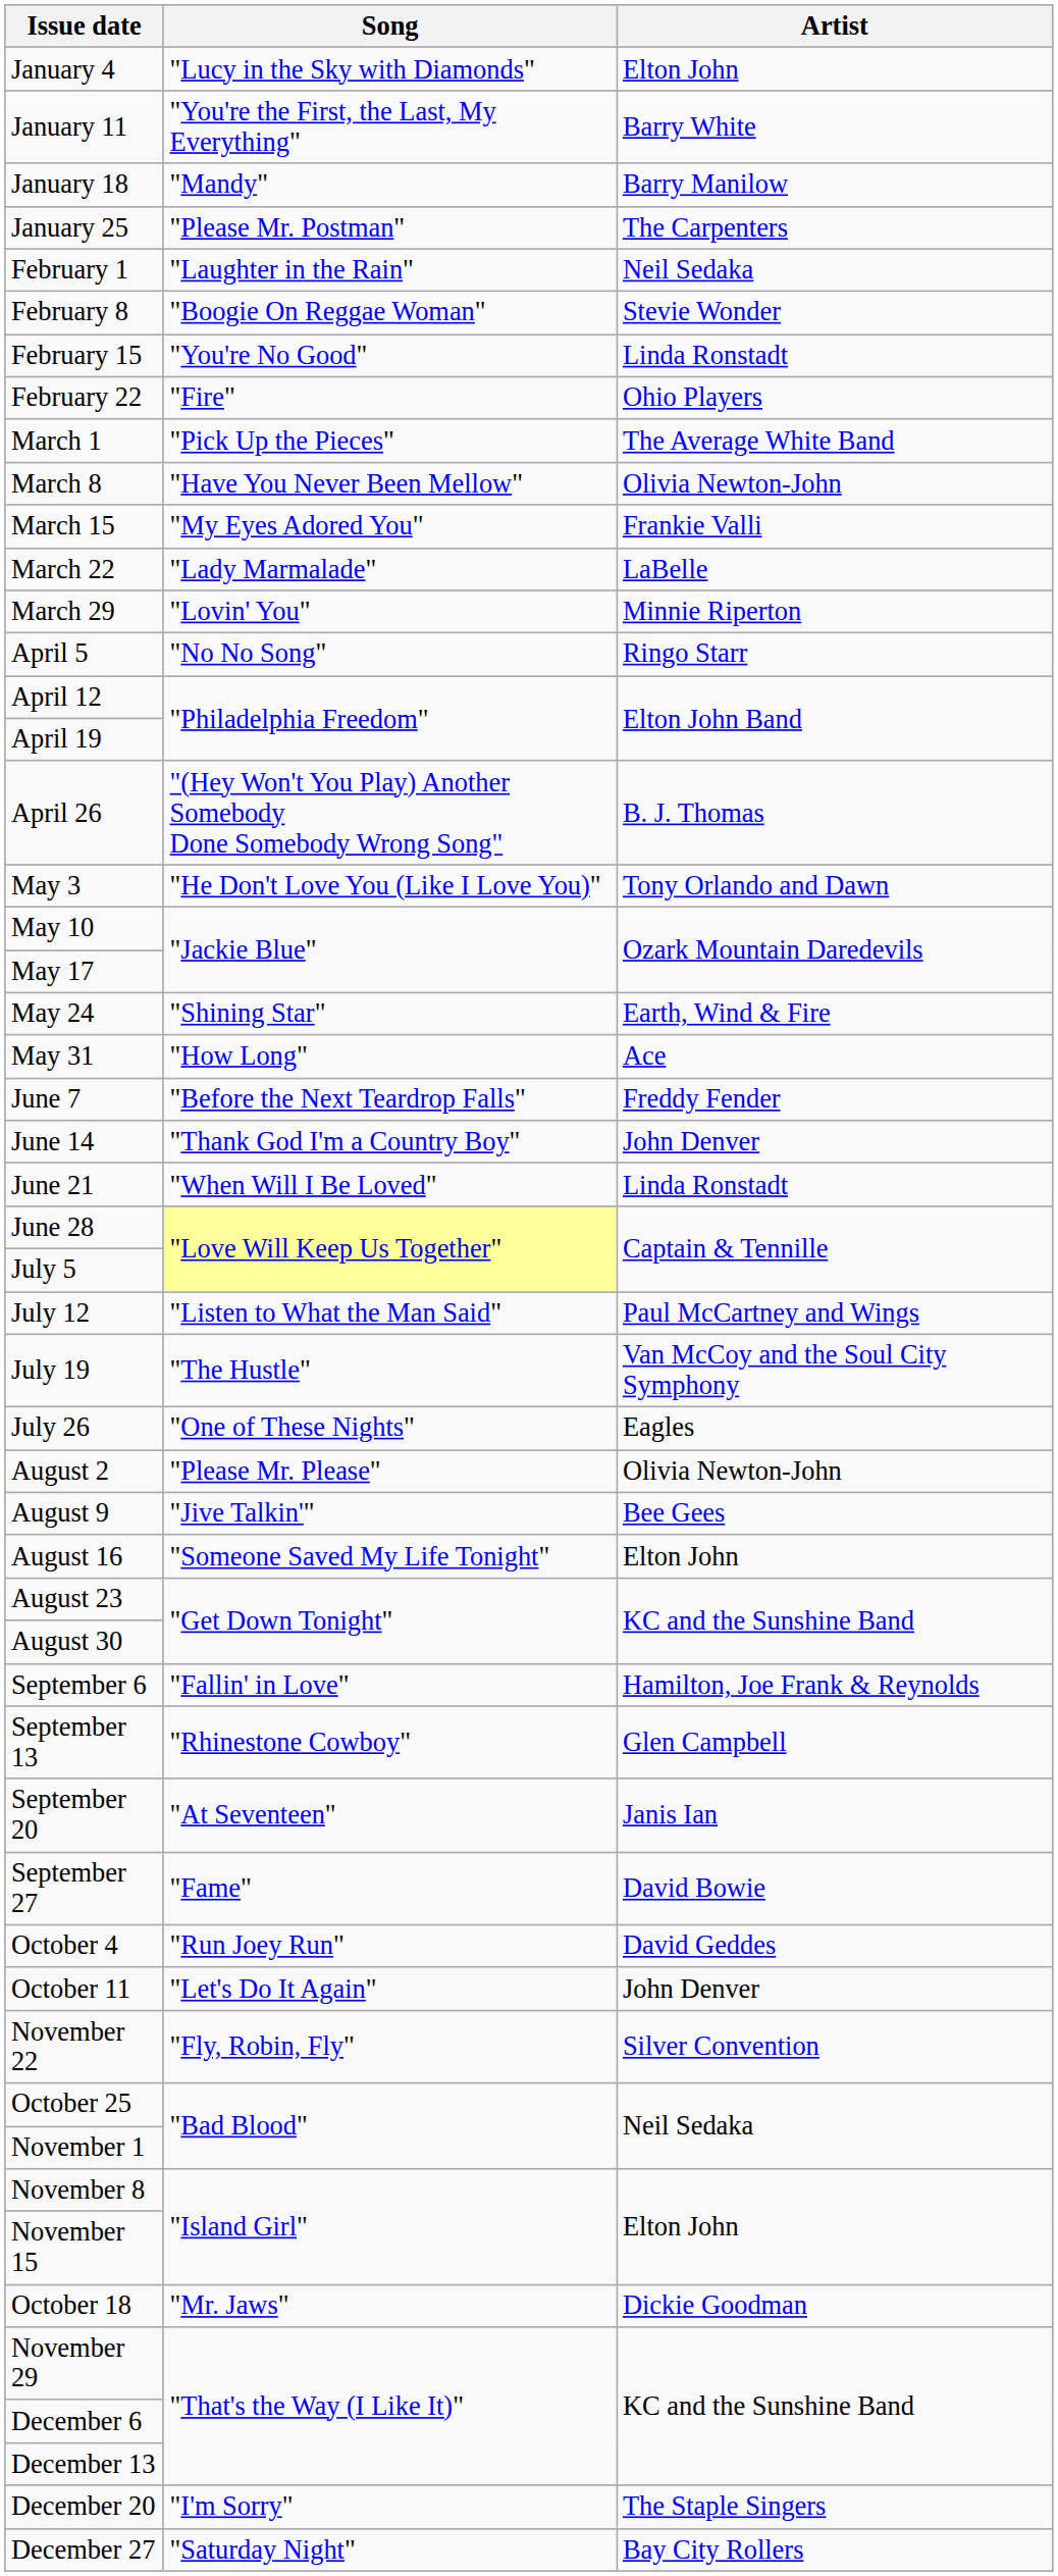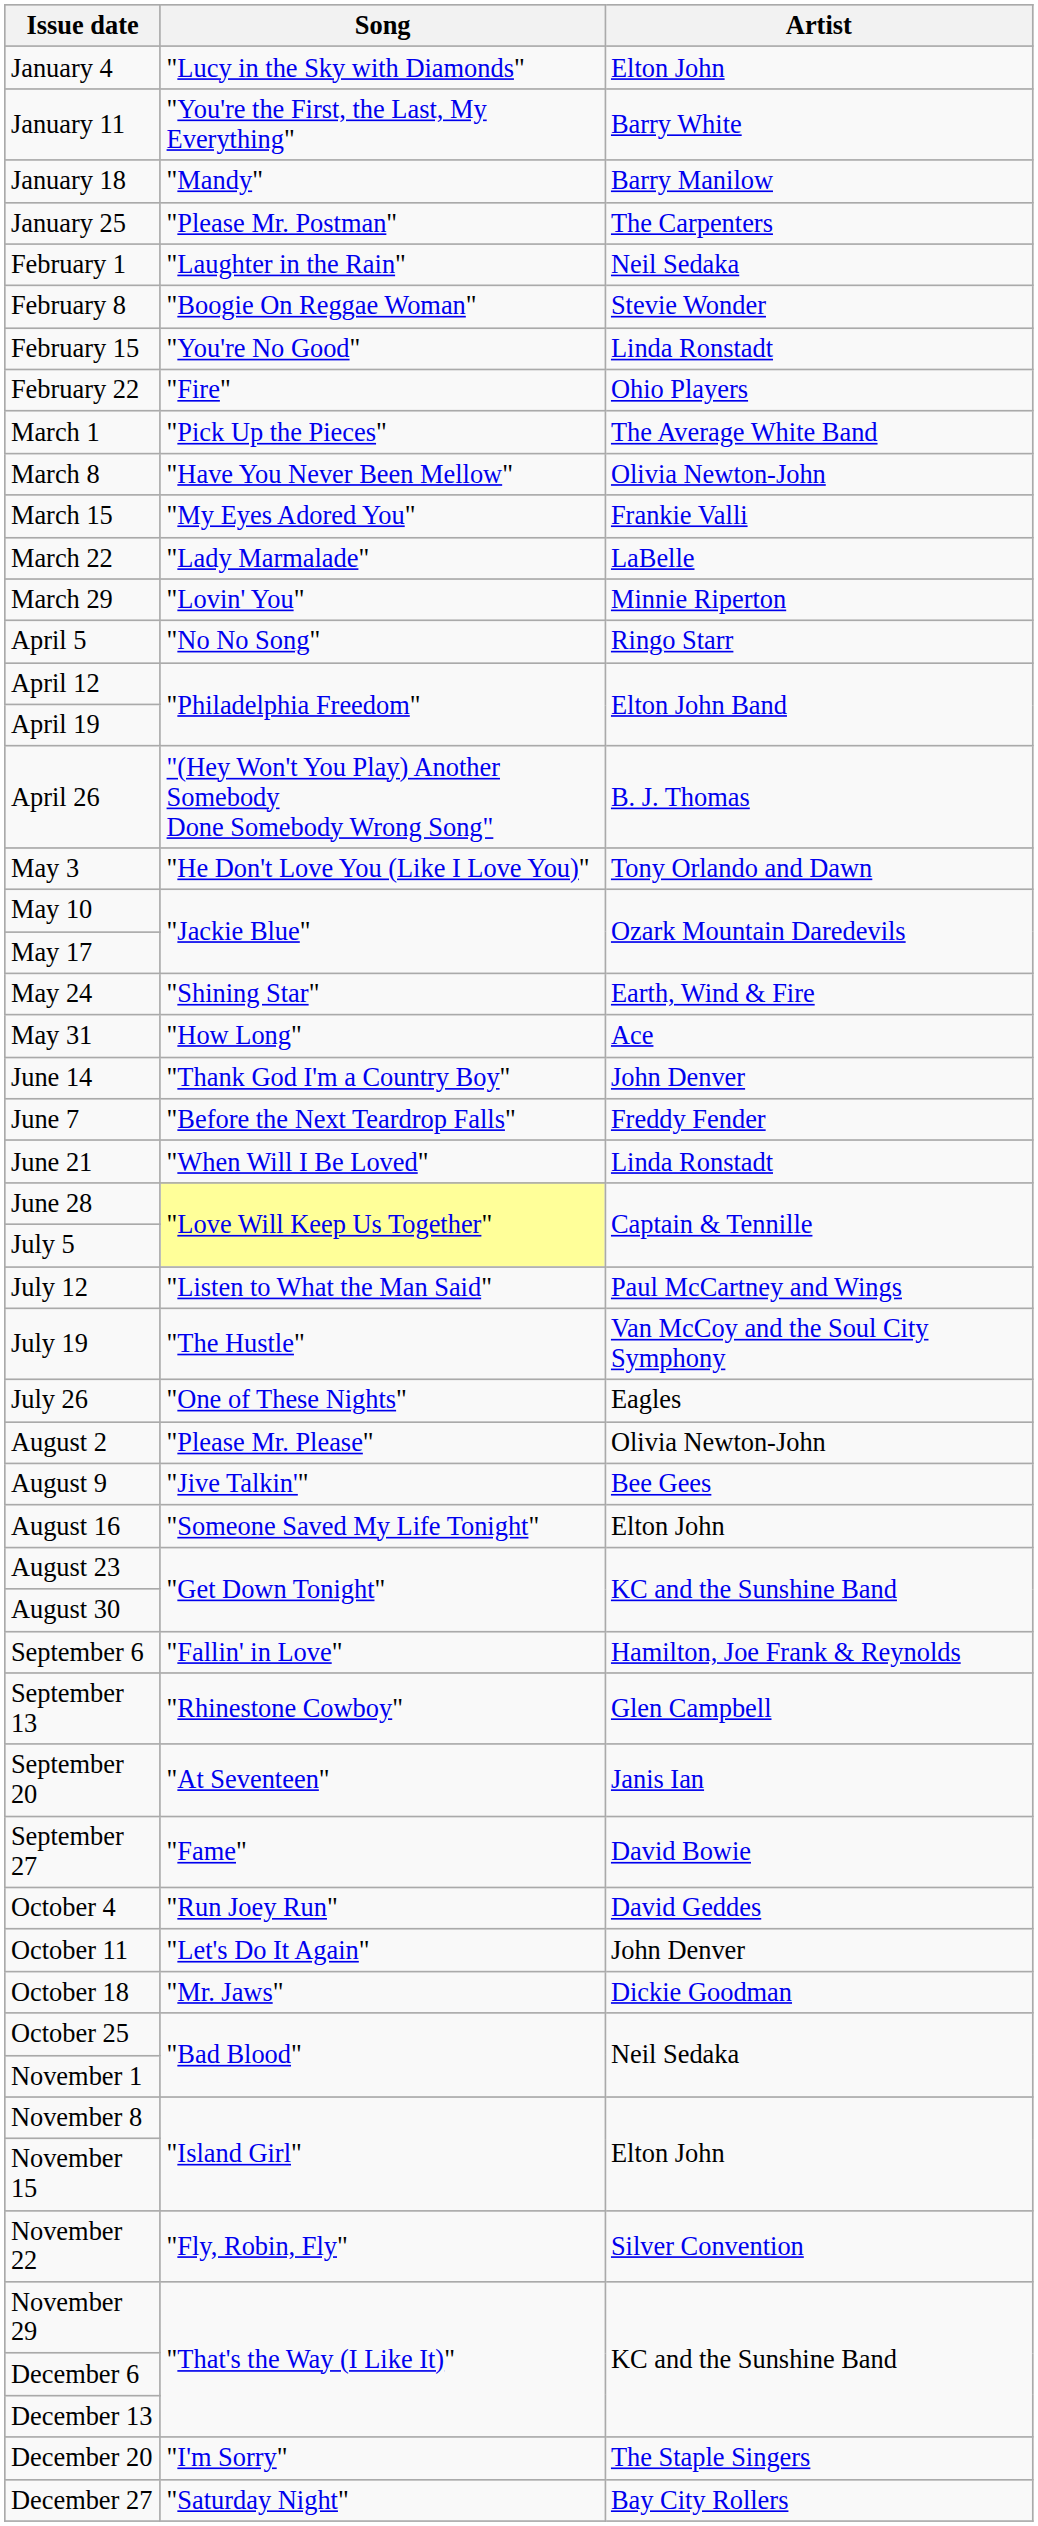 <table class="wikitable" width="100%">
 <tr>
 <th>Issue date</th>
 <th>Song</th>
 <th>Artist</th>
 </tr>
 <tr>
 <td>January 4</td>
 <td>"<a href='#'>Lucy in the Sky with Diamonds</a>"</td>
 <td><a href='#'>Elton John</a></td>
 </tr>
 <tr>
 <td>January 11</td>
 <td>"<a href='#'>You're the First, the Last, My Everything</a>"</td>
 <td><a href='#'>Barry White</a></td>
 </tr>
 <tr>
 <td>January 18</td>
 <td>"<a href='#'>Mandy</a>"</td>
 <td><a href='#'>Barry Manilow</a></td>
 </tr>
 <tr>
 <td>January 25</td>
 <td>"<a href='#'>Please Mr. Postman</a>"</td>
 <td><a href='#'>The Carpenters</a></td>
 </tr>
 <tr>
 <td>February 1</td>
 <td>"<a href='#'>Laughter in the Rain</a>"</td>
 <td><a href='#'>Neil Sedaka</a></td>
 </tr>
 <tr>
 <td>February 8</td>
 <td>"<a href='#'>Boogie On Reggae Woman</a>"</td>
 <td><a href='#'>Stevie Wonder</a></td>
 </tr>
 <tr>
 <td>February 15</td>
 <td>"<a href='#'>You're No Good</a>"</td>
 <td><a href='#'>Linda Ronstadt</a></td>
 </tr>
 <tr>
 <td>February 22</td>
 <td>"<a href='#'>Fire</a>"</td>
 <td><a href='#'>Ohio Players</a></td>
 </tr>
 <tr>
 <td>March 1</td>
 <td>"<a href='#'>Pick Up the Pieces</a>"</td>
 <td><a href='#'>The Average White Band</a></td>
 </tr>
 <tr>
 <td>March 8</td>
 <td>"<a href='#'>Have You Never Been Mellow</a>"</td>
 <td><a href='#'>Olivia Newton-John</a></td>
 </tr>
 <tr>
 <td>March 15</td>
 <td>"<a href='#'>My Eyes Adored You</a>"</td>
 <td><a href='#'>Frankie Valli</a></td>
 </tr>
 <tr>
 <td>March 22</td>
 <td>"<a href='#'>Lady Marmalade</a>"</td>
 <td><a href='#'>LaBelle</a></td>
 </tr>
 <tr>
 <td>March 29</td>
 <td>"<a href='#'>Lovin' You</a>"</td>
 <td><a href='#'>Minnie Riperton</a></td>
 </tr>
 <tr>
 <td>April 5</td>
 <td>"<a href='#'>No No Song</a>"</td>
 <td><a href='#'>Ringo Starr</a></td>
 </tr>
 <tr>
 <td>April 12</td>
 <td rowspan="2">"<a href='#'>Philadelphia Freedom</a>"</td>
 <td rowspan="2"><a href='#'>Elton John Band</a></td>
 </tr>
 <tr>
 <td>April 19</td>
 </tr>
 <tr>
 <td>April 26</td>
 <td><a href='#'>"(Hey Won't You Play) Another Somebody<br>Done Somebody Wrong Song"</a></td>
 <td><a href='#'>B. J. Thomas</a></td>
 </tr>
 <tr>
 <td>May 3</td>
 <td>"<a href='#'>He Don't Love You (Like I Love You)</a>"</td>
 <td><a href='#'>Tony Orlando and Dawn</a></td>
 </tr>
 <tr>
 <td>May 10</td>
 <td rowspan="2">"<a href='#'>Jackie Blue</a>"</td>
 <td rowspan="2"><a href='#'>Ozark Mountain Daredevils</a></td>
 </tr>
 <tr>
 <td>May 17</td>
 </tr>
 <tr>
 <td>May 24</td>
 <td>"<a href='#'>Shining Star</a>"</td>
 <td><a href='#'>Earth, Wind & Fire</a></td>
 </tr>
 <tr>
 <td>May 31</td>
 <td>"<a href='#'>How Long</a>"</td>
 <td><a href='#'>Ace</a></td>
 </tr>
 <tr>
+<td>June 14</td>
+<td>"<a href='#'>Thank God I'm a Country Boy</a>"</td>
+<td><a href='#'>John Denver</a></td>
+</tr>
+<tr>
 <td>June 7</td>
 <td>"<a href='#'>Before the Next Teardrop Falls</a>"</td>
 <td><a href='#'>Freddy Fender</a></td>
-</tr>
-<tr>
-<td>June 14</td>
-<td>"<a href='#'>Thank God I'm a Country Boy</a>"</td>
-<td><a href='#'>John Denver</a></td>
 </tr>
 <tr>
 <td>June 21</td>
 <td>"<a href='#'>When Will I Be Loved</a>"</td>
 <td><a href='#'>Linda Ronstadt</a></td>
 </tr>
 <tr>
 <td>June 28</td>
 <td rowspan="2" bgcolor=#FFFF99>"<a href='#'>Love Will Keep Us Together</a>"</td>
 <td rowspan="2"><a href='#'>Captain & Tennille</a></td>
 </tr>
 <tr>
 <td>July 5</td>
 </tr>
 <tr>
 <td>July 12</td>
 <td>"<a href='#'>Listen to What the Man Said</a>"</td>
 <td><a href='#'>Paul McCartney and Wings</a></td>
 </tr>
 <tr>
 <td>July 19</td>
 <td>"<a href='#'>The Hustle</a>"</td>
 <td><a href='#'>Van McCoy and the Soul City Symphony</a></td>
 </tr>
 <tr>
 <td>July 26</td>
 <td>"<a href='#'>One of These Nights</a>"</td>
 <td>Eagles</td>
 </tr>
 <tr>
 <td>August 2</td>
 <td>"<a href='#'>Please Mr. Please</a>"</td>
 <td>Olivia Newton-John</td>
 </tr>
 <tr>
 <td>August 9</td>
 <td>"<a href='#'>Jive Talkin'</a>"</td>
 <td><a href='#'>Bee Gees</a></td>
 </tr>
 <tr>
 <td>August 16</td>
 <td>"<a href='#'>Someone Saved My Life Tonight</a>"</td>
 <td>Elton John</td>
 </tr>
 <tr>
 <td>August 23</td>
 <td rowspan="2">"<a href='#'>Get Down Tonight</a>"</td>
 <td rowspan="2"><a href='#'>KC and the Sunshine Band</a></td>
 </tr>
 <tr>
 <td>August 30</td>
 </tr>
 <tr>
 <td>September 6</td>
 <td>"<a href='#'>Fallin' in Love</a>"</td>
 <td><a href='#'>Hamilton, Joe Frank & Reynolds</a></td>
 </tr>
 <tr>
 <td>September 13</td>
 <td>"<a href='#'>Rhinestone Cowboy</a>"</td>
 <td><a href='#'>Glen Campbell</a></td>
 </tr>
 <tr>
 <td>September 20</td>
 <td>"<a href='#'>At Seventeen</a>"</td>
 <td><a href='#'>Janis Ian</a></td>
 </tr>
 <tr>
 <td>September 27</td>
 <td>"<a href='#'>Fame</a>"</td>
 <td><a href='#'>David Bowie</a></td>
 </tr>
 <tr>
 <td>October 4</td>
 <td>"<a href='#'>Run Joey Run</a>"</td>
 <td><a href='#'>David Geddes</a></td>
 </tr>
 <tr>
 <td>October 11</td>
 <td>"<a href='#'>Let's Do It Again</a>"</td>
 <td>John Denver</td>
 </tr>
 <tr>
-<td>November 22</td>
-<td>"<a href='#'>Fly, Robin, Fly</a>"</td>
-<td><a href='#'>Silver Convention</a></td>
+<td>October 18</td>
+<td>"<a href='#'>Mr. Jaws</a>"</td>
+<td><a href='#'>Dickie Goodman</a></td>
 </tr>
 <tr>
 <td>October 25</td>
 <td rowspan="2">"<a href='#'>Bad Blood</a>"</td>
 <td rowspan="2">Neil Sedaka</td>
 </tr>
 <tr>
 <td>November 1</td>
 </tr>
 <tr>
 <td>November 8</td>
 <td rowspan="2">"<a href='#'>Island Girl</a>"</td>
 <td rowspan="2">Elton John</td>
 </tr>
 <tr>
 <td>November 15</td>
 </tr>
 <tr>
-<td>October 18</td>
-<td>"<a href='#'>Mr. Jaws</a>"</td>
-<td><a href='#'>Dickie Goodman</a></td>
+<td>November 22</td>
+<td>"<a href='#'>Fly, Robin, Fly</a>"</td>
+<td><a href='#'>Silver Convention</a></td>
 </tr>
 <tr>
 <td>November 29</td>
 <td rowspan="3">"<a href='#'>That's the Way (I Like It)</a>"</td>
 <td rowspan="3">KC and the Sunshine Band</td>
 </tr>
 <tr>
 <td>December 6</td>
 </tr>
 <tr>
 <td>December 13</td>
 </tr>
 <tr>
 <td>December 20</td>
 <td>"<a href='#'>I'm Sorry</a>"</td>
 <td><a href='#'>The Staple Singers</a></td>
 </tr>
 <tr>
 <td>December 27</td>
 <td>"<a href='#'>Saturday Night</a>"</td>
 <td><a href='#'>Bay City Rollers</a></td>
 </tr>
 </table>
